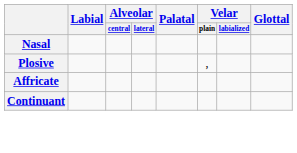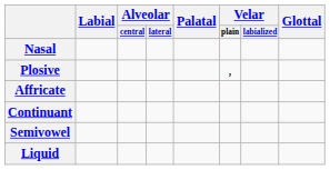 <table class=wikitable style="text-align: center">
 <tr>
 <th rowspan=2></th>
 <th rowspan=2><a href='#'>Labial</a></th>
 <th colspan=2><a href='#'>Alveolar</a></th>
 <th rowspan=2><a href='#'>Palatal</a></th>
 <th colspan=2><a href='#'>Velar</a></th>
 <th rowspan=2><a href='#'>Glottal</a></th>
 </tr>
 <tr style="font-size: x-small;">
 <th><a href='#'>central</a></th>
 <th><a href='#'>lateral</a></th>
 <th>plain</th>
 <th><a href='#'>labialized</a></th>
 </tr>
 <tr>
 <th><a href='#'>Nasal</a></th>
 <td></td>
 <td></td>
 <td></td>
 <td></td>
 <td></td>
 <td></td>
 <td></td>
 </tr>
 <tr>
 <th><a href='#'>Plosive</a></th>
 <td></td>
 <td></td>
 <td></td>
 <td></td>
 <td>, </td>
 <td></td>
 <td></td>
 </tr>
 <tr>
 <th><a href='#'>Affricate</a></th>
 <td></td>
 <td></td>
 <td></td>
 <td></td>
 <td></td>
 <td></td>
 <td></td>
 </tr>
 <tr>
 <th><a href='#'>Continuant</a></th>
 <td></td>
 <td></td>
 <td></td>
 <td></td>
 <td></td>
 <td></td>
 <td></td>
 </tr>
+<tr>
+<th><a href='#'>Semivowel</a></th>
+<td></td>
+<td></td>
+<td></td>
+<td></td>
+<td></td>
+<td></td>
+<td></td>
+</tr>
+<tr>
+<th><a href='#'>Liquid</a></th>
+<td></td>
+<td></td>
+<td></td>
+<td></td>
+<td></td>
+<td></td>
+<td></td>
+</tr>
 </table>
